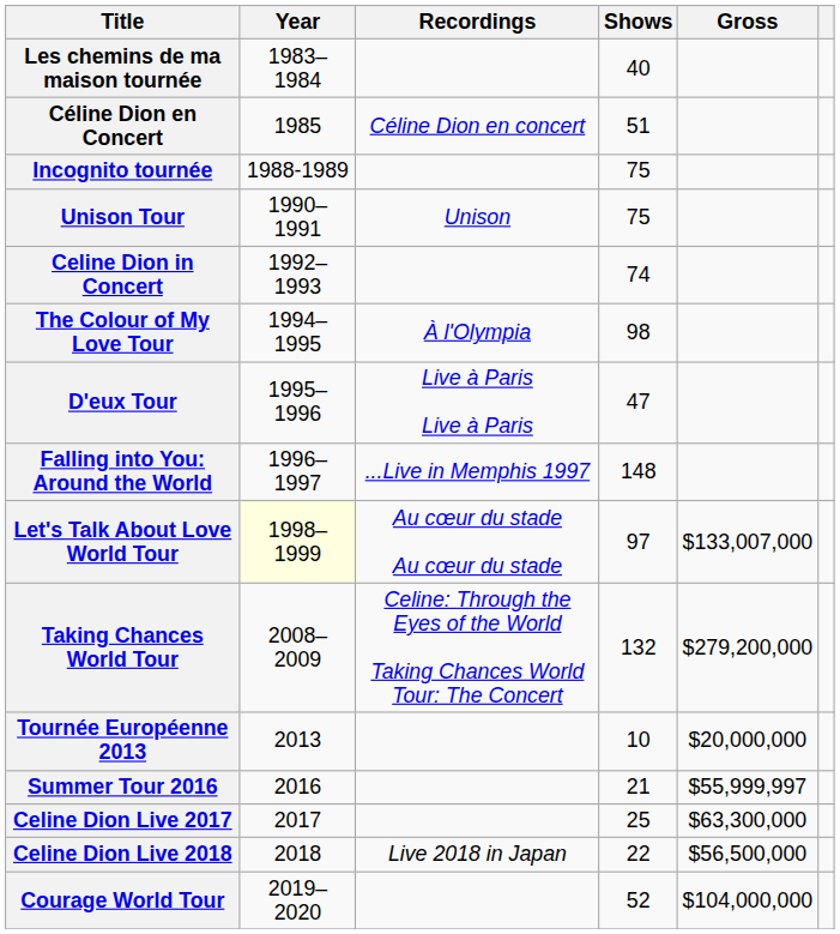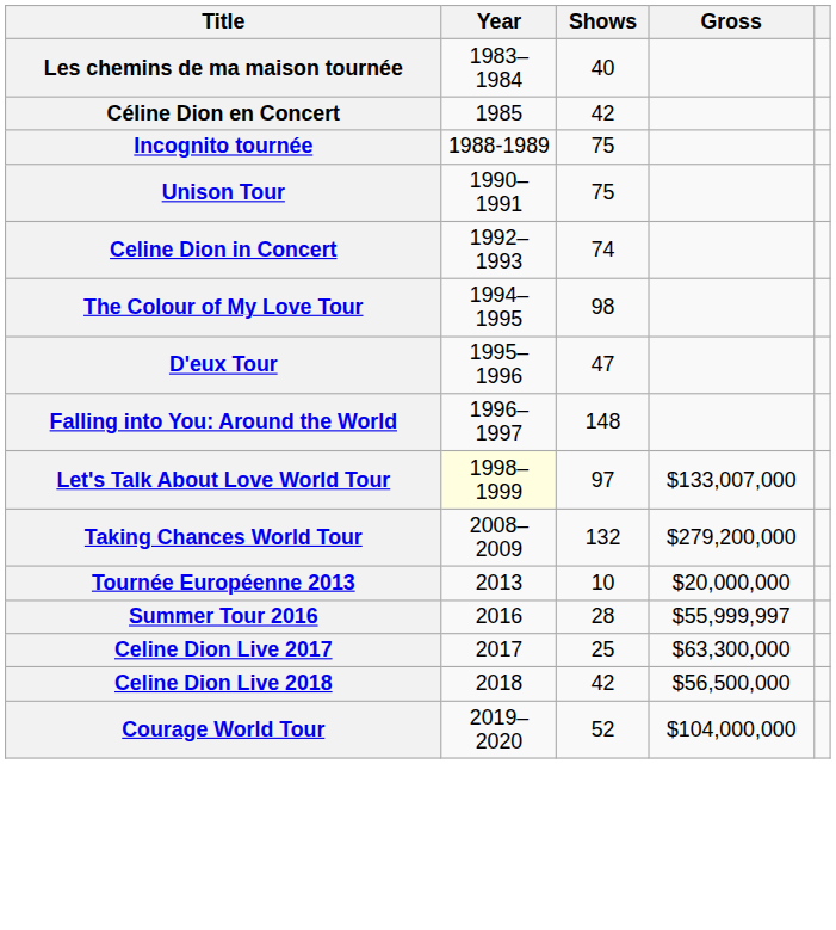 <table class="wikitable sortable plainrowheaders" style="text-align:center;" width=100%>
 <tr>
 <th scope="col">Title</th>
 <th scope="col" width=14%>Year</th>
-<th scope="col">Recordings</th>
 <th scope="col">Shows</th>
 <th scope="col">Gross</th>
 <th scope="col" width=2% class="unsortable"></th>
 </tr>
 <tr>
 <th scope="row">Les chemins de ma maison tournée</th>
 <td>1983–1984</td>
-<td></td>
 <td>40</td>
 <td></td>
 <td></td>
 </tr>
 <tr>
 <th scope="row">Céline Dion en Concert</th>
 <td>1985</td>
-<td><em><a href='#'>Céline Dion en concert</a></em></td>
-<td>51</td>
+<td>42</td>
 <td></td>
 <td></td>
 </tr>
 <tr>
 <th scope="row"><a href='#'>Incognito tournée</a></th>
 <td>1988-1989</td>
-<td></td>
 <td>75</td>
 <td></td>
 <td></td>
 </tr>
 <tr>
 <th scope="row"><a href='#'>Unison Tour</a></th>
 <td>1990–1991</td>
-<td><em><a href='#'>Unison</a><br></em></td>
 <td>75</td>
 <td></td>
 <td></td>
 </tr>
 <tr>
 <th scope="row"><a href='#'>Celine Dion in Concert</a></th>
 <td>1992–1993</td>
-<td></td>
 <td>74</td>
 <td></td>
 <td></td>
 </tr>
 <tr>
 <th scope="row"><a href='#'>The Colour of My Love Tour</a></th>
 <td>1994–1995</td>
-<td><em><a href='#'>À l'Olympia</a></em></td>
 <td>98</td>
 <td></td>
 <td></td>
 </tr>
 <tr>
 <th scope="row"><a href='#'>D'eux Tour</a></th>
 <td>1995–1996</td>
-<td><em><a href='#'>Live à Paris</a> <br></em><br><em><a href='#'>Live à Paris</a><br></em></td>
 <td>47</td>
 <td></td>
 <td></td>
 </tr>
 <tr>
 <th scope="row"><a href='#'>Falling into You: Around the World</a></th>
 <td>1996–1997</td>
-<td><em><a href='#'>...Live in Memphis 1997</a></em></td>
 <td>148</td>
 <td></td>
 <td><br></td>
 </tr>
 <tr>
 <th scope="row"><a href='#'>Let's Talk About Love World Tour</a></th>
 <td style="background: lightyellow;">1998–1999</td>
-<td><em><a href='#'>Au cœur du stade</a> <br></em><br><em><a href='#'>Au cœur du stade</a> <br></em></td>
 <td>97</td>
 <td>$133,007,000</td>
 <td></td>
 </tr>
 <tr>
 <th scope="row"><a href='#'>Taking Chances World Tour</a></th>
 <td>2008–2009</td>
-<td><em><a href='#'>Celine: Through the Eyes of the World</a> <br></em><br><em><a href='#'>Taking Chances World Tour: The Concert</a> <br></em></td>
 <td>132</td>
 <td>$279,200,000</td>
 <td></td>
 </tr>
 <tr>
 <th scope="row"><a href='#'>Tournée Européenne 2013</a></th>
 <td>2013</td>
-<td></td>
 <td>10</td>
 <td>$20,000,000</td>
 <td></td>
 </tr>
 <tr>
 <th scope="row"><a href='#'>Summer Tour 2016</a></th>
 <td>2016</td>
-<td></td>
-<td>21</td>
+<td>28</td>
 <td>$55,999,997</td>
 <td></td>
 </tr>
 <tr>
 <th scope="row"><a href='#'>Celine Dion Live 2017</a></th>
 <td>2017</td>
-<td></td>
 <td>25</td>
 <td>$63,300,000</td>
 <td></td>
 </tr>
 <tr>
 <th scope="row"><a href='#'>Celine Dion Live 2018</a></th>
 <td>2018</td>
-<td><em>Live 2018 in Japan <br></em></td>
-<td>22</td>
+<td>42</td>
 <td>$56,500,000</td>
 <td></td>
 </tr>
 <tr>
 <th scope="row"><a href='#'>Courage World Tour</a></th>
 <td>2019–2020</td>
-<td></td>
 <td>52</td>
 <td>$104,000,000</td>
 <td></td>
 </tr>
 </table>
